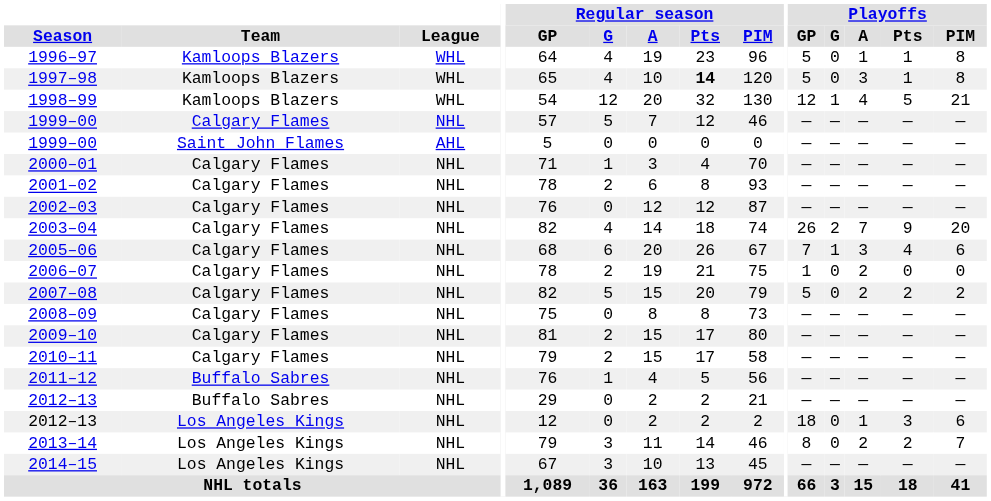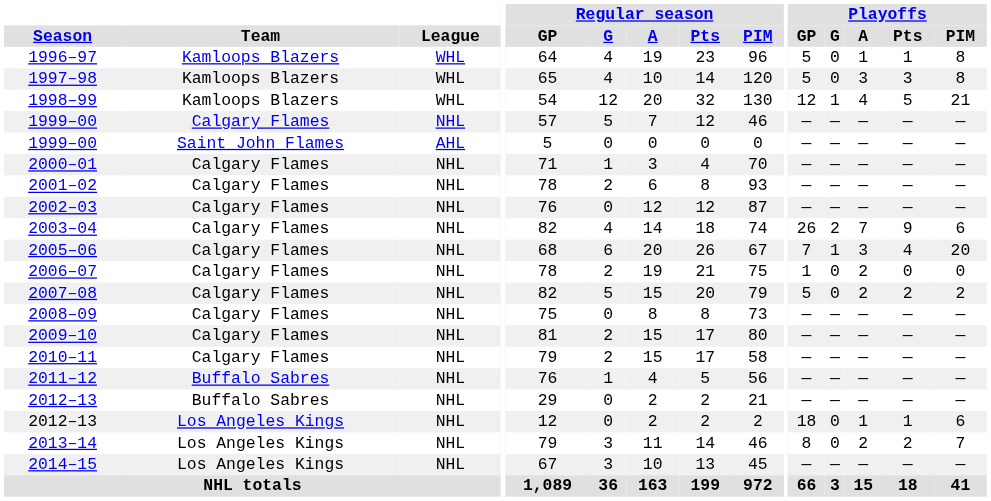 <table border="0" cellpadding="1" cellspacing="0" style="text-align:center; width:60em">
 <tr bgcolor="#e0e0e0">
 <th colspan="3" bgcolor="#ffffff"></th>
 <th rowspan="100" bgcolor="#ffffff"></th>
 <th colspan="5"><a href='#'>Regular season</a></th>
 <th rowspan="100" bgcolor="#ffffff"></th>
 <th colspan="5"><a href='#'>Playoffs</a></th>
 </tr>
 <tr bgcolor="#e0e0e0">
 <th><a href='#'>Season</a></th>
 <th>Team</th>
 <th>League</th>
 <th>GP</th>
 <th><a href='#'>G</a></th>
 <th><a href='#'>A</a></th>
 <th><a href='#'>Pts</a></th>
 <th><a href='#'>PIM</a></th>
 <th>GP</th>
 <th>G</th>
 <th>A</th>
 <th>Pts</th>
 <th>PIM</th>
 </tr>
 <tr>
 <td><a href='#'>1996–97</a></td>
 <td><a href='#'>Kamloops Blazers</a></td>
 <td><a href='#'>WHL</a></td>
 <td>64</td>
 <td>4</td>
 <td>19</td>
 <td>23</td>
 <td>96</td>
 <td>5</td>
 <td>0</td>
 <td>1</td>
 <td>1</td>
 <td>8</td>
 </tr>
 <tr bgcolor="#f0f0f0">
 <td><a href='#'>1997–98</a></td>
 <td>Kamloops Blazers</td>
 <td>WHL</td>
 <td>65</td>
 <td>4</td>
 <td>10</td>
-<td><strong>14</strong></td>
+<td>14</td>
 <td>120</td>
 <td>5</td>
 <td>0</td>
 <td>3</td>
-<td>1</td>
+<td>3</td>
 <td>8</td>
 </tr>
 <tr>
 <td><a href='#'>1998–99</a></td>
 <td>Kamloops Blazers</td>
 <td>WHL</td>
 <td>54</td>
 <td>12</td>
 <td>20</td>
 <td>32</td>
 <td>130</td>
 <td>12</td>
 <td>1</td>
 <td>4</td>
 <td>5</td>
 <td>21</td>
 </tr>
 <tr bgcolor="#f0f0f0">
 <td><a href='#'>1999–00</a></td>
 <td><a href='#'>Calgary Flames</a></td>
 <td><a href='#'>NHL</a></td>
 <td>57</td>
 <td>5</td>
 <td>7</td>
 <td>12</td>
 <td>46</td>
 <td>—</td>
 <td>—</td>
 <td>—</td>
 <td>—</td>
 <td>—</td>
 </tr>
 <tr>
 <td><a href='#'>1999–00</a></td>
 <td><a href='#'>Saint John Flames</a></td>
 <td><a href='#'>AHL</a></td>
 <td>5</td>
 <td>0</td>
 <td>0</td>
 <td>0</td>
 <td>0</td>
 <td>—</td>
 <td>—</td>
 <td>—</td>
 <td>—</td>
 <td>—</td>
 </tr>
 <tr bgcolor="#f0f0f0">
 <td><a href='#'>2000–01</a></td>
 <td>Calgary Flames</td>
 <td>NHL</td>
 <td>71</td>
 <td>1</td>
 <td>3</td>
 <td>4</td>
 <td>70</td>
 <td>—</td>
 <td>—</td>
 <td>—</td>
 <td>—</td>
 <td>—</td>
 </tr>
 <tr>
 <td><a href='#'>2001–02</a></td>
 <td>Calgary Flames</td>
 <td>NHL</td>
 <td>78</td>
 <td>2</td>
 <td>6</td>
 <td>8</td>
 <td>93</td>
 <td>—</td>
 <td>—</td>
 <td>—</td>
 <td>—</td>
 <td>—</td>
 </tr>
 <tr bgcolor="#f0f0f0">
 <td><a href='#'>2002–03</a></td>
 <td>Calgary Flames</td>
 <td>NHL</td>
 <td>76</td>
 <td>0</td>
 <td>12</td>
 <td>12</td>
 <td>87</td>
 <td>—</td>
 <td>—</td>
 <td>—</td>
 <td>—</td>
 <td>—</td>
 </tr>
 <tr>
 <td><a href='#'>2003–04</a></td>
 <td>Calgary Flames</td>
 <td>NHL</td>
 <td>82</td>
 <td>4</td>
 <td>14</td>
 <td>18</td>
 <td>74</td>
 <td>26</td>
 <td>2</td>
 <td>7</td>
 <td>9</td>
-<td>20</td>
+<td>6</td>
 </tr>
 <tr bgcolor=f0f0f0>
 <td><a href='#'>2005–06</a></td>
 <td>Calgary Flames</td>
 <td>NHL</td>
 <td>68</td>
 <td>6</td>
 <td>20</td>
 <td>26</td>
 <td>67</td>
 <td>7</td>
 <td>1</td>
 <td>3</td>
 <td>4</td>
-<td>6</td>
+<td>20</td>
 </tr>
 <tr>
 <td><a href='#'>2006–07</a></td>
 <td>Calgary Flames</td>
 <td>NHL</td>
 <td>78</td>
 <td>2</td>
 <td>19</td>
 <td>21</td>
 <td>75</td>
 <td>1</td>
 <td>0</td>
 <td>2</td>
 <td>0</td>
 <td>0</td>
 </tr>
 <tr bgcolor=f0f0f0>
 <td><a href='#'>2007–08</a></td>
 <td>Calgary Flames</td>
 <td>NHL</td>
 <td>82</td>
 <td>5</td>
 <td>15</td>
 <td>20</td>
 <td>79</td>
 <td>5</td>
 <td>0</td>
 <td>2</td>
 <td>2</td>
 <td>2</td>
 </tr>
 <tr>
 <td><a href='#'>2008–09</a></td>
 <td>Calgary Flames</td>
 <td>NHL</td>
 <td>75</td>
 <td>0</td>
 <td>8</td>
 <td>8</td>
 <td>73</td>
 <td>—</td>
 <td>—</td>
 <td>—</td>
 <td>—</td>
 <td>—</td>
 </tr>
 <tr bgcolor=f0f0f0>
 <td><a href='#'>2009–10</a></td>
 <td>Calgary Flames</td>
 <td>NHL</td>
 <td>81</td>
 <td>2</td>
 <td>15</td>
 <td>17</td>
 <td>80</td>
 <td>—</td>
 <td>—</td>
 <td>—</td>
 <td>—</td>
 <td>—</td>
 </tr>
 <tr>
 <td><a href='#'>2010–11</a></td>
 <td>Calgary Flames</td>
 <td>NHL</td>
 <td>79</td>
 <td>2</td>
 <td>15</td>
 <td>17</td>
 <td>58</td>
 <td>—</td>
 <td>—</td>
 <td>—</td>
 <td>—</td>
 <td>—</td>
 </tr>
 <tr bgcolor=f0f0f0>
 <td><a href='#'>2011–12</a></td>
 <td><a href='#'>Buffalo Sabres</a></td>
 <td>NHL</td>
 <td>76</td>
 <td>1</td>
 <td>4</td>
 <td>5</td>
 <td>56</td>
 <td>—</td>
 <td>—</td>
 <td>—</td>
 <td>—</td>
 <td>—</td>
 </tr>
 <tr>
 <td><a href='#'>2012–13</a></td>
 <td>Buffalo Sabres</td>
 <td>NHL</td>
 <td>29</td>
 <td>0</td>
 <td>2</td>
 <td>2</td>
 <td>21</td>
 <td>—</td>
 <td>—</td>
 <td>—</td>
 <td>—</td>
 <td>—</td>
 </tr>
 <tr bgcolor=f0f0f0>
 <td>2012–13</td>
 <td><a href='#'>Los Angeles Kings</a></td>
 <td>NHL</td>
 <td>12</td>
 <td>0</td>
 <td>2</td>
 <td>2</td>
 <td>2</td>
 <td>18</td>
 <td>0</td>
 <td>1</td>
-<td>3</td>
+<td>1</td>
 <td>6</td>
 </tr>
 <tr>
 <td><a href='#'>2013–14</a></td>
 <td>Los Angeles Kings</td>
 <td>NHL</td>
 <td>79</td>
 <td>3</td>
 <td>11</td>
 <td>14</td>
 <td>46</td>
 <td>8</td>
 <td>0</td>
 <td>2</td>
 <td>2</td>
 <td>7</td>
 </tr>
 <tr bgcolor=f0f0f0>
 <td><a href='#'>2014–15</a></td>
 <td>Los Angeles Kings</td>
 <td>NHL</td>
 <td>67</td>
 <td>3</td>
 <td>10</td>
 <td>13</td>
 <td>45</td>
 <td>—</td>
 <td>—</td>
 <td>—</td>
 <td>—</td>
 <td>—</td>
 </tr>
 <tr bgcolor="#e0e0e0">
 <th colspan="3">NHL totals</th>
 <th>1,089</th>
 <th>36</th>
 <th>163</th>
 <th>199</th>
 <th>972</th>
 <th>66</th>
 <th>3</th>
 <th>15</th>
 <th>18</th>
 <th>41</th>
 </tr>
 </table>
